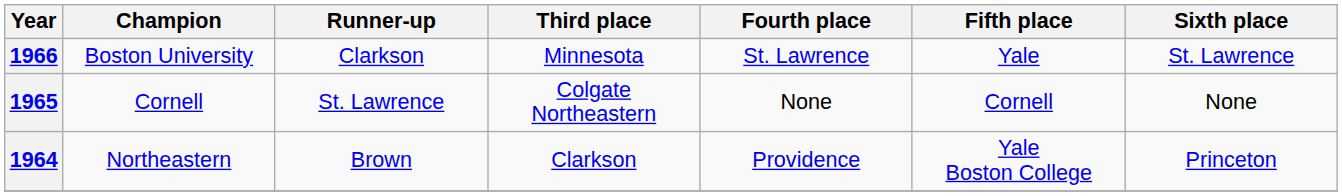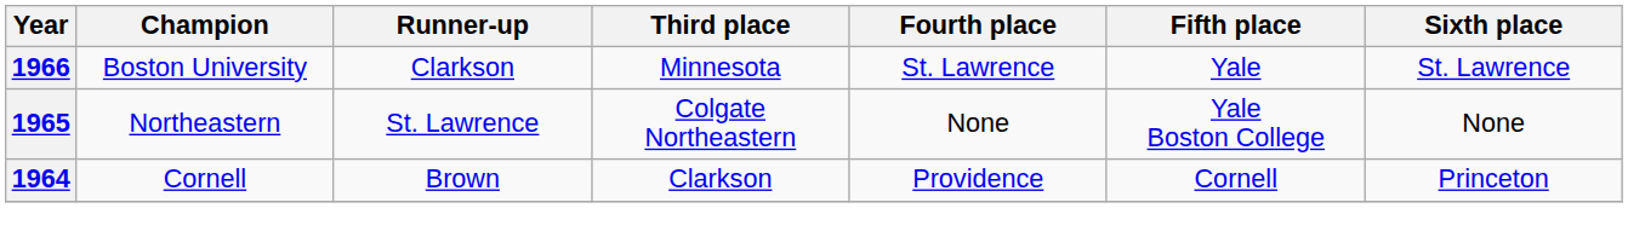 <table class="wikitable" style="text-align:center" cellpadding=2 cellspacing=2>
 <tr>
 <th>Year</th>
 <th scope="col" width="150">Champion</th>
 <th scope="col" width="150">Runner-up</th>
 <th scope="col" width="150">Third place</th>
 <th scope="col" width="150">Fourth place</th>
 <th scope="col" width="150">Fifth place</th>
 <th scope="col" width="150">Sixth place</th>
 </tr>
 <tr>
 <th><a href='#'>1966</a></th>
 <td><a href='#'>Boston University</a></td>
 <td><a href='#'>Clarkson</a></td>
 <td><a href='#'>Minnesota</a></td>
 <td><a href='#'>St. Lawrence</a></td>
 <td><a href='#'>Yale</a></td>
 <td><a href='#'>St. Lawrence</a></td>
 </tr>
 <tr>
 <th><a href='#'>1965</a></th>
-<td><a href='#'>Cornell</a></td>
+<td><a href='#'>Northeastern</a></td>
 <td><a href='#'>St. Lawrence</a></td>
 <td><a href='#'>Colgate</a><br><a href='#'>Northeastern</a></td>
 <td>None</td>
-<td><a href='#'>Cornell</a></td>
+<td><a href='#'>Yale</a><br><a href='#'>Boston College</a></td>
 <td>None</td>
 </tr>
 <tr>
 <th><a href='#'>1964</a></th>
-<td><a href='#'>Northeastern</a></td>
+<td><a href='#'>Cornell</a></td>
 <td><a href='#'>Brown</a></td>
 <td><a href='#'>Clarkson</a></td>
 <td><a href='#'>Providence</a></td>
-<td><a href='#'>Yale</a><br><a href='#'>Boston College</a></td>
+<td><a href='#'>Cornell</a></td>
 <td><a href='#'>Princeton</a></td>
 </tr>
 <tr>
 </tr>
 </table>
